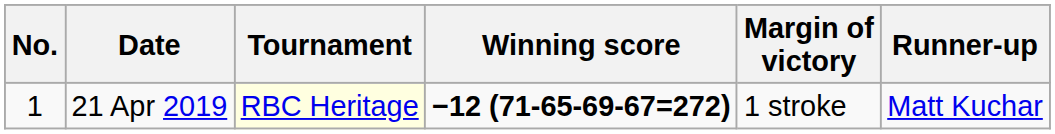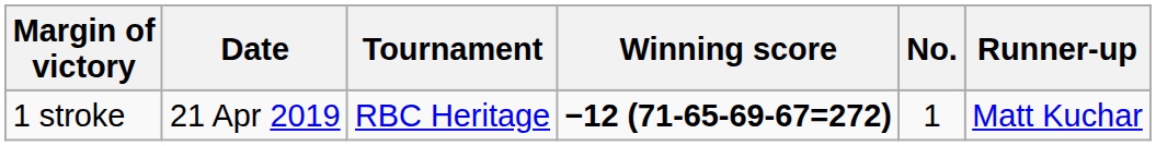 <table class="wikitable" style="font-size:95%;">
 <tr>
-<th>No.</th>
+<th>Margin of<br>victory</th>
 <th>Date</th>
 <th>Tournament</th>
 <th>Winning score</th>
-<th>Margin of<br>victory</th>
+<th>No.</th>
 <th>Runner-up</th>
 </tr>
 <tr>
+<td>1 stroke</td>
+<td align=right>21 Apr <a href='#'>2019</a></td>
+<td><a href='#'>RBC Heritage</a></td>
+<td><strong>−12 (71-65-69-67=272)</strong></td>
 <td align=center>1</td>
-<td align=right>21 Apr <a href='#'>2019</a></td>
-<td style="background: lightyellow;"><a href='#'>RBC Heritage</a></td>
-<td><strong>−12 (71-65-69-67=272)</strong></td>
-<td>1 stroke</td>
 <td> <a href='#'>Matt Kuchar</a></td>
 </tr>
 </table>
